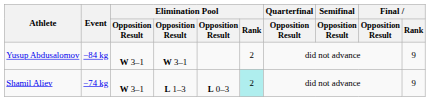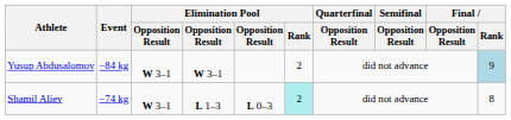 <table class="wikitable" style="font-size:90%">
 <tr>
 <th rowspan="2">Athlete</th>
 <th rowspan="2">Event</th>
 <th colspan=4>Elimination Pool</th>
 <th>Quarterfinal</th>
 <th>Semifinal</th>
 <th colspan=2>Final / </th>
 </tr>
 <tr style="font-size: 95%">
 <th>Opposition<br>Result</th>
 <th>Opposition<br>Result</th>
 <th>Opposition<br>Result</th>
 <th>Rank</th>
 <th>Opposition<br>Result</th>
 <th>Opposition<br>Result</th>
 <th>Opposition<br>Result</th>
 <th>Rank</th>
 </tr>
 <tr align=center>
 <td align=left><a href='#'>Yusup Abdusalomov</a></td>
 <td align=left><a href='#'>−84 kg</a></td>
 <td><br><strong>W</strong> 3–1 <sup></sup></td>
 <td><br><strong>W</strong> 3–1 <sup></sup></td>
 <td></td>
 <td>2</td>
 <td colspan=3>did not advance</td>
-<td>9</td>
+<td style="background: lightblue;">9</td>
 </tr>
 <tr align=center>
 <td align=left><a href='#'>Shamil Aliev</a></td>
 <td align=left><a href='#'>−74 kg</a></td>
 <td><br><strong>W</strong> 3–1 <sup></sup></td>
 <td><br><strong>L</strong> 1–3 <sup></sup></td>
 <td><br><strong>L</strong> 0–3 <sup></sup></td>
 <td style="background: paleturquoise;">2</td>
 <td colspan=3>did not advance</td>
-<td>9</td>
+<td>8</td>
 </tr>
 </table>
